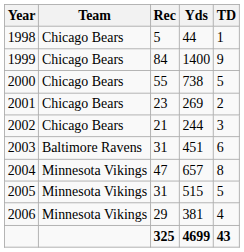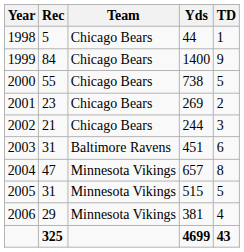 <table class="wikitable">
 <tr>
 <th>Year</th>
+<th>Rec</th>
 <th>Team</th>
-<th>Rec</th>
 <th>Yds</th>
 <th>TD</th>
 </tr>
 <tr>
 <td>1998</td>
+<td>5</td>
 <td>Chicago Bears</td>
-<td>5</td>
 <td>44</td>
 <td>1</td>
 </tr>
 <tr>
 <td>1999</td>
+<td>84</td>
 <td>Chicago Bears</td>
-<td>84</td>
 <td>1400</td>
 <td>9</td>
 </tr>
 <tr>
 <td>2000</td>
+<td>55</td>
 <td>Chicago Bears</td>
-<td>55</td>
 <td>738</td>
 <td>5</td>
 </tr>
 <tr>
 <td>2001</td>
+<td>23</td>
 <td>Chicago Bears</td>
-<td>23</td>
 <td>269</td>
 <td>2</td>
 </tr>
 <tr>
 <td>2002</td>
+<td>21</td>
 <td>Chicago Bears</td>
-<td>21</td>
 <td>244</td>
 <td>3</td>
 </tr>
 <tr>
 <td>2003</td>
+<td>31</td>
 <td>Baltimore Ravens</td>
-<td>31</td>
 <td>451</td>
 <td>6</td>
 </tr>
 <tr>
 <td>2004</td>
+<td>47</td>
 <td>Minnesota Vikings</td>
-<td>47</td>
 <td>657</td>
 <td>8</td>
 </tr>
 <tr>
 <td>2005</td>
+<td>31</td>
 <td>Minnesota Vikings</td>
-<td>31</td>
 <td>515</td>
 <td>5</td>
 </tr>
 <tr>
 <td>2006</td>
+<td>29</td>
 <td>Minnesota Vikings</td>
-<td>29</td>
 <td>381</td>
 <td>4</td>
 </tr>
 <tr>
 <td></td>
+<td><strong>325</strong></td>
 <td></td>
-<td><strong>325</strong></td>
 <td><strong>4699</strong></td>
 <td><strong>43</strong></td>
 </tr>
 </table>
